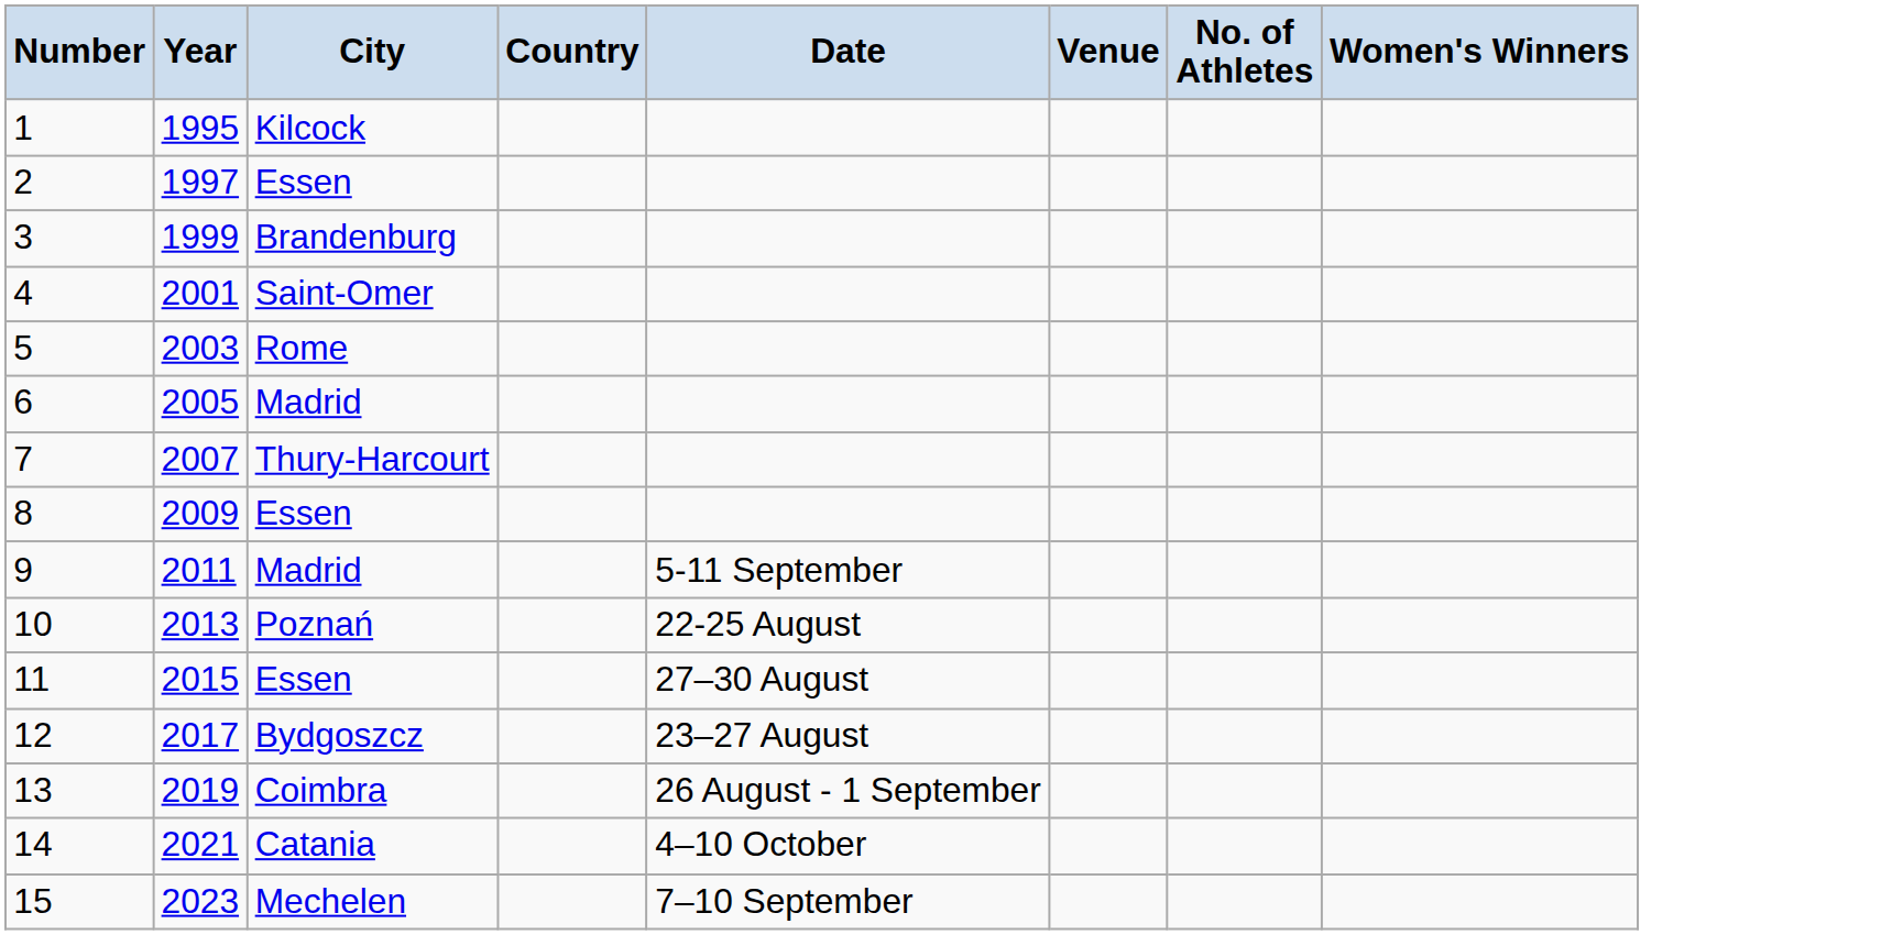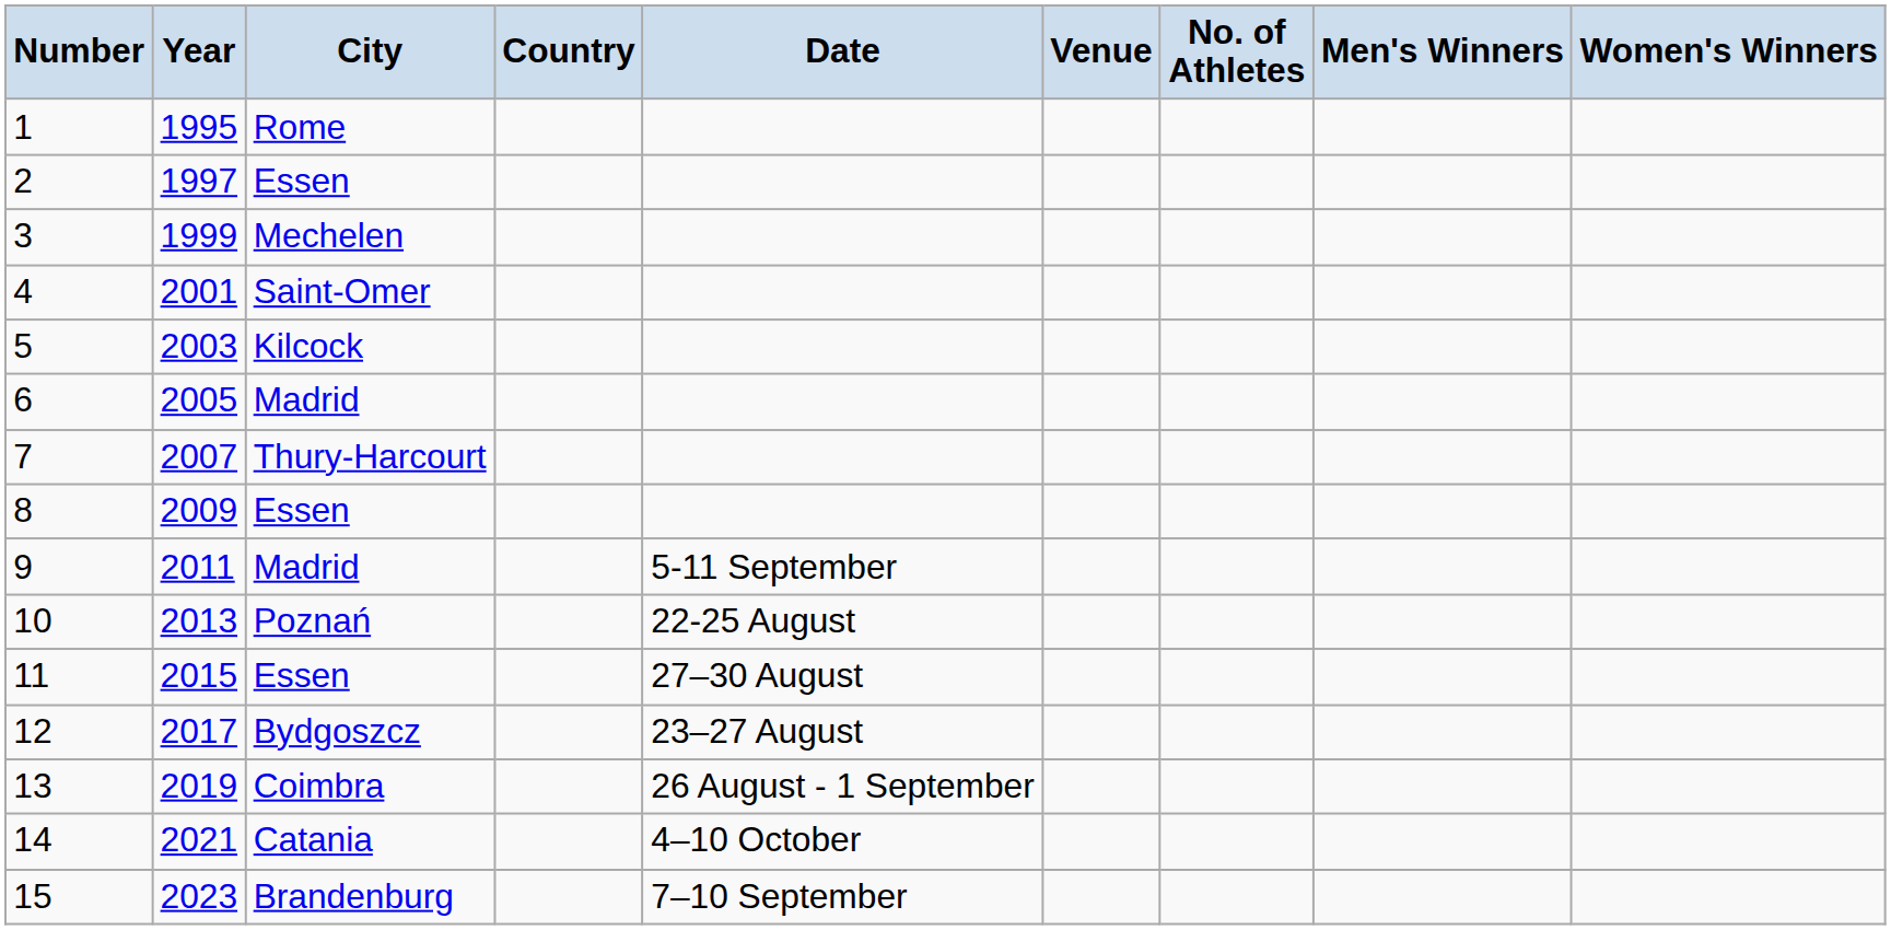 <table class="wikitable" align="center">
 <tr>
 <th style="background-color: #CCDDEE;">Number</th>
 <th style="background-color: #CCDDEE;">Year</th>
 <th style="background-color: #CCDDEE;">City</th>
 <th style="background-color: #CCDDEE;">Country</th>
 <th style="background-color: #CCDDEE;">Date</th>
 <th style="background-color: #CCDDEE;">Venue</th>
 <th style="background-color: #CCDDEE;">No. of<br>Athletes</th>
+<th style="background-color: #CCDDEE;">Men's Winners</th>
 <th style="background-color: #CCDDEE;">Women's Winners</th>
 </tr>
 <tr>
 <td>1</td>
 <td><a href='#'>1995</a></td>
-<td><a href='#'>Kilcock</a></td>
+<td><a href='#'>Rome</a></td>
+<td></td>
 <td></td>
 <td></td>
 <td></td>
 <td></td>
 <td></td>
 </tr>
 <tr>
 <td>2</td>
 <td><a href='#'>1997</a></td>
 <td><a href='#'>Essen</a></td>
 <td></td>
 <td></td>
 <td></td>
 <td></td>
 <td></td>
+<td></td>
 </tr>
 <tr>
 <td>3</td>
 <td><a href='#'>1999</a></td>
-<td><a href='#'>Brandenburg</a></td>
+<td><a href='#'>Mechelen</a></td>
+<td></td>
 <td></td>
 <td></td>
 <td></td>
 <td></td>
 <td></td>
 </tr>
 <tr>
 <td>4</td>
 <td><a href='#'>2001</a></td>
 <td><a href='#'>Saint-Omer</a></td>
 <td></td>
 <td></td>
 <td></td>
 <td></td>
 <td></td>
+<td></td>
 </tr>
 <tr>
 <td>5</td>
 <td><a href='#'>2003</a></td>
-<td><a href='#'>Rome</a></td>
+<td><a href='#'>Kilcock</a></td>
+<td></td>
 <td></td>
 <td></td>
 <td></td>
 <td></td>
 <td></td>
 </tr>
 <tr>
 <td>6</td>
 <td><a href='#'>2005</a></td>
 <td><a href='#'>Madrid</a></td>
 <td></td>
 <td></td>
 <td></td>
 <td></td>
 <td></td>
+<td></td>
 </tr>
 <tr>
 <td>7</td>
 <td><a href='#'>2007</a></td>
 <td><a href='#'>Thury-Harcourt</a></td>
+<td></td>
 <td></td>
 <td></td>
 <td></td>
 <td></td>
 <td></td>
 </tr>
 <tr>
 <td>8</td>
 <td><a href='#'>2009</a></td>
 <td><a href='#'>Essen</a></td>
 <td></td>
 <td></td>
 <td></td>
 <td></td>
 <td></td>
+<td></td>
 </tr>
 <tr>
 <td>9</td>
 <td><a href='#'>2011</a></td>
 <td><a href='#'>Madrid</a></td>
 <td></td>
 <td>5-11 September</td>
+<td></td>
 <td></td>
 <td></td>
 <td></td>
 </tr>
 <tr>
 <td>10</td>
 <td><a href='#'>2013</a></td>
 <td><a href='#'>Poznań</a></td>
 <td></td>
 <td>22-25 August</td>
 <td></td>
 <td></td>
 <td></td>
+<td></td>
 </tr>
 <tr>
 <td>11</td>
 <td><a href='#'>2015</a></td>
 <td><a href='#'>Essen</a></td>
 <td></td>
 <td>27–30 August</td>
+<td></td>
 <td></td>
 <td></td>
 <td></td>
 </tr>
 <tr>
 <td>12</td>
 <td><a href='#'>2017</a></td>
 <td><a href='#'>Bydgoszcz</a></td>
 <td></td>
 <td>23–27 August</td>
 <td></td>
 <td></td>
 <td></td>
+<td></td>
 </tr>
 <tr>
 <td>13</td>
 <td><a href='#'>2019</a></td>
 <td><a href='#'>Coimbra</a></td>
 <td></td>
 <td>26 August - 1 September</td>
+<td></td>
 <td></td>
 <td></td>
 <td></td>
 </tr>
 <tr>
 <td>14</td>
 <td><a href='#'>2021</a></td>
 <td><a href='#'>Catania</a></td>
 <td></td>
 <td>4–10 October</td>
 <td></td>
 <td></td>
 <td></td>
+<td></td>
 </tr>
 <tr>
 <td>15</td>
 <td><a href='#'>2023</a></td>
-<td><a href='#'>Mechelen</a></td>
+<td><a href='#'>Brandenburg</a></td>
 <td></td>
 <td>7–10 September</td>
 <td></td>
 <td></td>
 <td></td>
+<td></td>
 </tr>
 </table>
